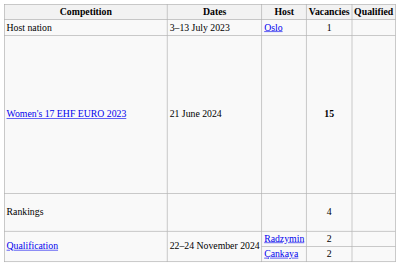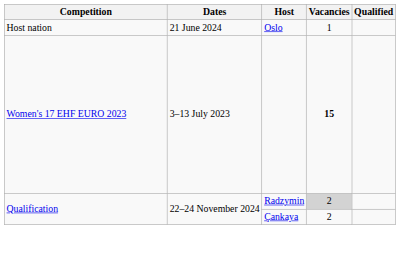 <table class="wikitable">
 <tr>
 <th style="width: 260px;">Competition</th>
 <th>Dates</th>
 <th>Host</th>
 <th>Vacancies</th>
 <th>Qualified</th>
 </tr>
 <tr>
 <td>Host nation</td>
-<td>3–13 July 2023</td>
+<td>21 June 2024</td>
 <td> <a href='#'>Oslo</a></td>
 <td align=center>1</td>
 <td></td>
 </tr>
 <tr>
 <td><a href='#'>Women's 17 EHF EURO 2023</a></td>
-<td>21 June 2024</td>
+<td>3–13 July 2023</td>
 <td></td>
 <td align=center><strong>15</strong></td>
 <td><br><br><br><br><br><br><br><br><br><br><br><br><br><br></td>
 </tr>
 <tr>
-<td>Rankings</td>
-<td></td>
-<td></td>
-<td align=center>4</td>
-<td><br><br><br></td>
-</tr>
-<tr>
 <td rowspan=2><a href='#'>Qualification</a></td>
 <td rowspan=2>22–24 November 2024</td>
 <td> <a href='#'>Radzymin</a></td>
-<td align=center>2</td>
+<td align=center style="background: lightgrey;">2</td>
 <td><br></td>
 </tr>
 <tr>
 <td> <a href='#'>Çankaya</a></td>
 <td align=center>2</td>
 <td><br></td>
 </tr>
 </table>
